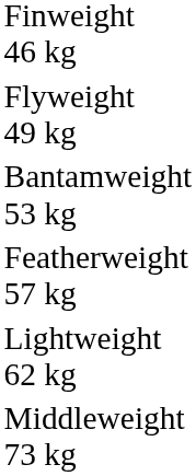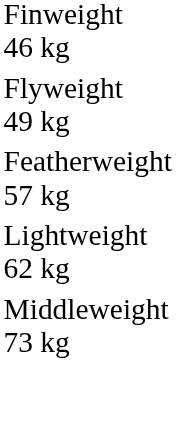 <table>
 <tr>
 <td rowspan=2>Finweight<br>46 kg</td>
 <td rowspan=2></td>
 <td rowspan=2></td>
 <td></td>
 </tr>
 <tr>
 <td></td>
 </tr>
 <tr>
 <td rowspan=2>Flyweight<br>49 kg</td>
 <td rowspan=2></td>
 <td rowspan=2></td>
 <td></td>
 </tr>
 <tr>
-<td></td>
-</tr>
-<tr>
-<td>Bantamweight<br>53 kg</td>
-<td></td>
-<td></td>
 <td></td>
 </tr>
 <tr>
 <td rowspan=2>Featherweight<br>57 kg</td>
 <td rowspan=2></td>
 <td rowspan=2></td>
 <td></td>
 </tr>
 <tr>
 <td></td>
 </tr>
 <tr>
 <td rowspan=2>Lightweight<br>62 kg</td>
 <td rowspan=2></td>
 <td rowspan=2></td>
 <td></td>
 </tr>
 <tr>
 <td></td>
 </tr>
 <tr>
 <td rowspan=2>Middleweight<br>73 kg</td>
 <td rowspan=2></td>
 <td rowspan=2></td>
 <td></td>
 </tr>
 <tr>
 <td></td>
 </tr>
 </table>
